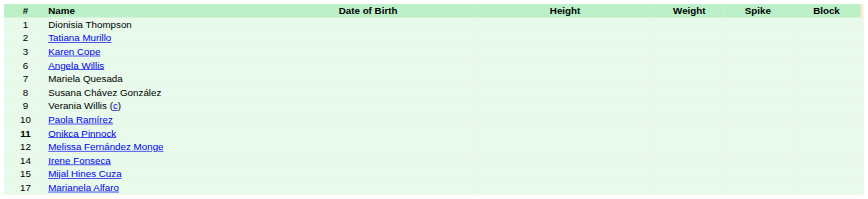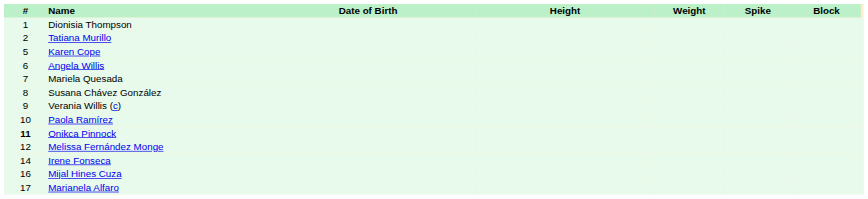 <table border=0 cellpadding=2 cellspacing=0  |- bgcolor=#FFECCE style="text-align:center; font-size:90%;" width=100%>
 <tr bgcolor=#BBF0C9>
 <th width=5%>#</th>
 <th width=25% align=left>Name</th>
 <th width=25%>Date of Birth</th>
 <th width=21%>Height</th>
 <th width=8%>Weight</th>
 <th width=8%>Spike</th>
 <th width=8%>Block</th>
 </tr>
 <tr bgcolor=#E7FAEC>
 <td>1</td>
 <td align=left>Dionisia Thompson</td>
 <td></td>
 <td></td>
 <td></td>
 <td></td>
 <td></td>
 <td></td>
 </tr>
 <tr bgcolor=#E7FAEC>
 <td>2</td>
 <td align=left><a href='#'>Tatiana Murillo</a></td>
 <td></td>
 <td></td>
 <td></td>
 <td></td>
 <td></td>
 <td></td>
 </tr>
 <tr bgcolor=#E7FAEC>
-<td>3</td>
+<td>5</td>
 <td align=left><a href='#'>Karen Cope</a></td>
 <td></td>
 <td></td>
 <td></td>
 <td></td>
 <td></td>
 <td></td>
 </tr>
 <tr bgcolor=#E7FAEC>
 <td>6</td>
 <td align=left><a href='#'>Angela Willis</a></td>
 <td></td>
 <td></td>
 <td></td>
 <td></td>
 <td></td>
 <td></td>
 </tr>
 <tr bgcolor=#E7FAEC>
 <td>7</td>
 <td align=left>Mariela Quesada</td>
 <td></td>
 <td></td>
 <td></td>
 <td></td>
 <td></td>
 <td></td>
 </tr>
 <tr bgcolor=#E7FAEC>
 <td>8</td>
 <td align=left>Susana Chávez González</td>
 <td></td>
 <td></td>
 <td></td>
 <td></td>
 <td></td>
 <td></td>
 </tr>
 <tr bgcolor=#E7FAEC>
 <td>9</td>
 <td align=left>Verania Willis (<a href='#'>c</a>)</td>
 <td></td>
 <td></td>
 <td></td>
 <td></td>
 <td></td>
 <td></td>
 </tr>
 <tr bgcolor=#E7FAEC>
 <td>10</td>
 <td align=left><a href='#'>Paola Ramírez</a></td>
 <td></td>
 <td></td>
 <td></td>
 <td></td>
 <td></td>
 <td></td>
 </tr>
 <tr bgcolor=#E7FAEC>
 <td><strong>11</strong></td>
 <td align=left><a href='#'>Onikca Pinnock</a></td>
 <td></td>
 <td></td>
 <td></td>
 <td></td>
 <td></td>
 <td></td>
 </tr>
 <tr bgcolor=#E7FAEC>
 <td>12</td>
 <td align=left><a href='#'>Melissa Fernández Monge</a></td>
 <td></td>
 <td></td>
 <td></td>
 <td></td>
 <td></td>
 <td></td>
 </tr>
 <tr bgcolor=#E7FAEC>
 <td>14</td>
 <td align=left><a href='#'>Irene Fonseca</a></td>
 <td></td>
 <td></td>
 <td></td>
 <td></td>
 <td></td>
 <td></td>
 </tr>
 <tr bgcolor=#E7FAEC>
-<td>15</td>
+<td>16</td>
 <td align=left><a href='#'>Mijal Hines Cuza</a></td>
 <td></td>
 <td></td>
 <td></td>
 <td></td>
 <td></td>
 <td></td>
 </tr>
 <tr bgcolor=#E7FAEC>
 <td>17</td>
 <td align=left><a href='#'>Marianela Alfaro</a></td>
 <td></td>
 <td></td>
 <td></td>
 <td></td>
 <td></td>
 <td></td>
 </tr>
 </table>
